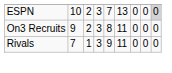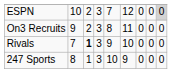 <table class="wikitable">
 <tr>
 </tr>
 <tr>
 <td>ESPN</td>
 <td>10</td>
 <td>2</td>
 <td>3</td>
 <td>7</td>
-<td>13</td>
+<td>12</td>
 <td>0</td>
 <td>0</td>
 <td style="background: lightgrey;">0</td>
 </tr>
 <tr>
 <td>On3 Recruits</td>
 <td>9</td>
 <td>2</td>
 <td>3</td>
 <td>8</td>
 <td>11</td>
 <td>0</td>
 <td>0</td>
 <td>0</td>
 </tr>
 <tr>
 <td>Rivals</td>
 <td>7</td>
+<td><strong>1</strong></td>
+<td>3</td>
+<td>9</td>
+<td>10</td>
+<td>0</td>
+<td>0</td>
+<td>0</td>
+</tr>
+<tr>
+<td>247 Sports</td>
+<td>8</td>
 <td>1</td>
 <td>3</td>
+<td>10</td>
 <td>9</td>
-<td>11</td>
 <td>0</td>
 <td>0</td>
 <td>0</td>
 </tr>
 </table>
